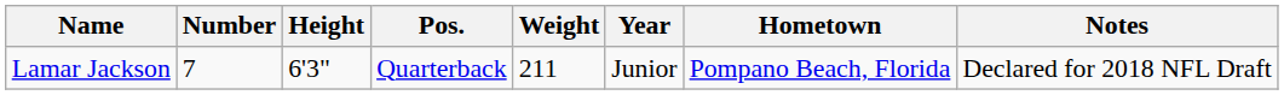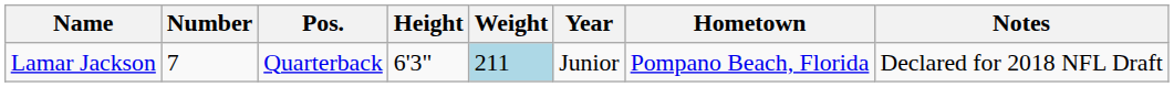 <table class="wikitable sortable">
 <tr>
 <th>Name</th>
 <th>Number</th>
+<th>Pos.</th>
 <th>Height</th>
-<th>Pos.</th>
 <th>Weight</th>
 <th>Year</th>
 <th>Hometown</th>
 <th class="unsortable">Notes</th>
 </tr>
 <tr>
 <td><a href='#'>Lamar Jackson</a></td>
 <td>7</td>
+<td><a href='#'>Quarterback</a></td>
 <td>6'3"</td>
-<td><a href='#'>Quarterback</a></td>
-<td>211</td>
+<td style="background: lightblue;">211</td>
 <td>Junior</td>
 <td><a href='#'>Pompano Beach, Florida</a></td>
 <td>Declared for 2018 NFL Draft</td>
 </tr>
 </table>
